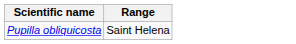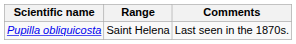 <table class="wikitable">
 <tr>
 <th>Scientific name</th>
 <th>Range</th>
+<th class="unsortable">Comments</th>
 </tr>
 <tr>
 <td><em><a href='#'>Pupilla obliquicosta</a></em></td>
 <td>Saint Helena</td>
+<td>Last seen in the 1870s.</td>
 </tr>
 </table>
